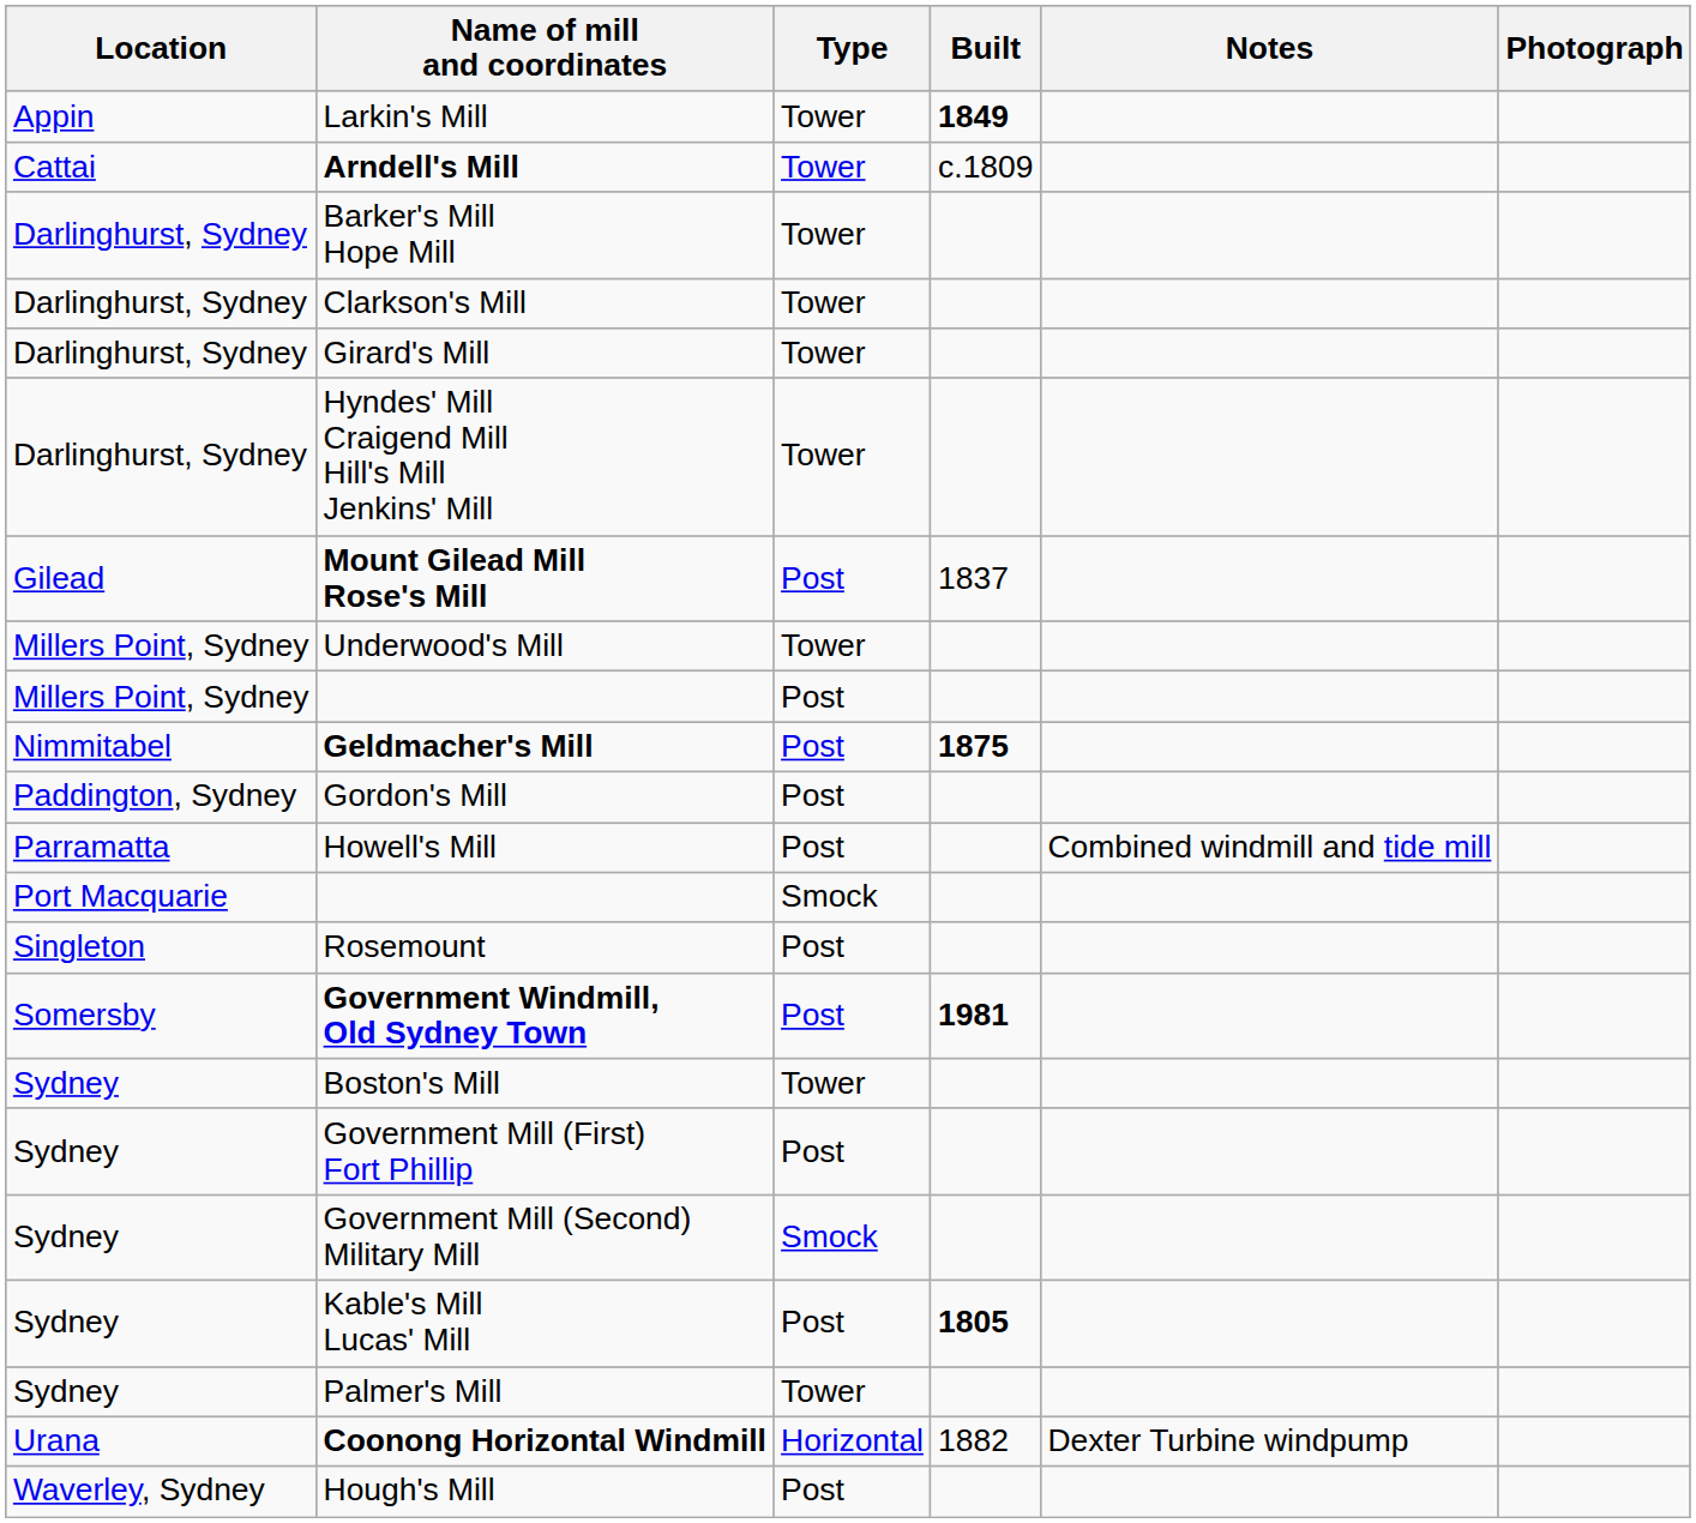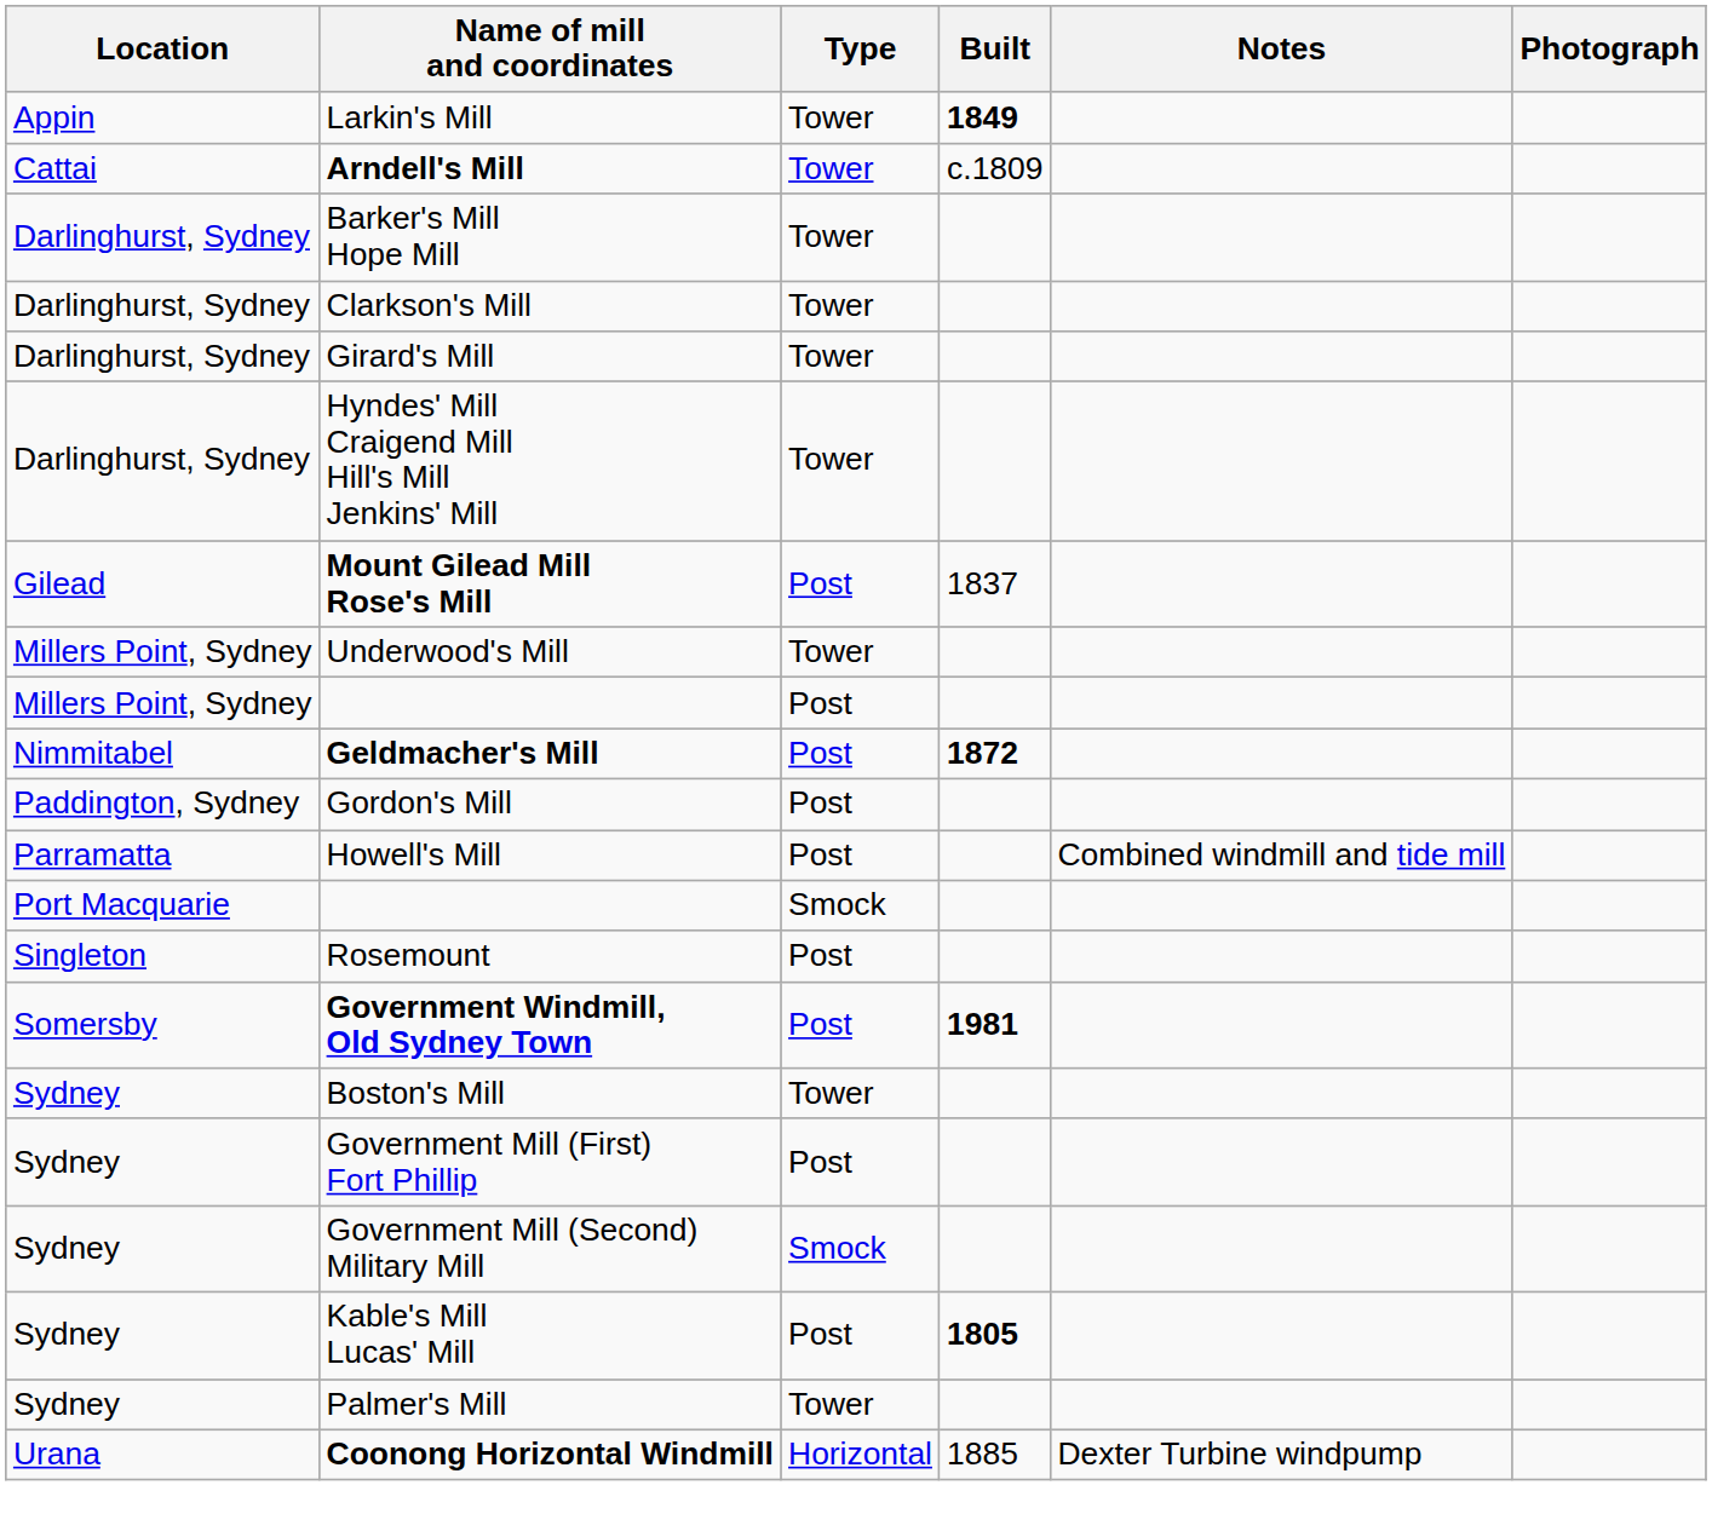 <table class="wikitable">
 <tr>
 <th>Location</th>
 <th>Name of mill<br>and coordinates</th>
 <th>Type</th>
 <th>Built</th>
 <th>Notes</th>
 <th>Photograph</th>
 </tr>
 <tr>
 <td><a href='#'>Appin</a></td>
 <td>Larkin's Mill</td>
 <td>Tower</td>
 <td><strong>1849</strong></td>
 <td></td>
 <td></td>
 </tr>
 <tr>
 <td><a href='#'>Cattai</a></td>
 <td><strong>Arndell's Mill</strong></td>
 <td><a href='#'>Tower</a></td>
 <td>c.1809</td>
 <td></td>
 <td></td>
 </tr>
 <tr>
 <td><a href='#'>Darlinghurst</a>, <a href='#'>Sydney</a></td>
 <td>Barker's Mill<br>Hope Mill</td>
 <td>Tower</td>
 <td></td>
 <td></td>
 <td></td>
 </tr>
 <tr>
 <td>Darlinghurst, Sydney</td>
 <td>Clarkson's Mill</td>
 <td>Tower</td>
 <td></td>
 <td></td>
 <td></td>
 </tr>
 <tr>
 <td>Darlinghurst, Sydney</td>
 <td>Girard's Mill</td>
 <td>Tower</td>
 <td></td>
 <td></td>
 <td></td>
 </tr>
 <tr>
 <td>Darlinghurst, Sydney</td>
 <td>Hyndes' Mill<br>Craigend Mill<br>Hill's Mill<br>Jenkins' Mill</td>
 <td>Tower</td>
 <td></td>
 <td></td>
 <td></td>
 </tr>
 <tr>
 <td><a href='#'>Gilead</a></td>
 <td><strong>Mount Gilead Mill</strong><br><strong>Rose's Mill</strong></td>
 <td><a href='#'>Post</a></td>
 <td>1837</td>
 <td></td>
 <td></td>
 </tr>
 <tr>
 <td><a href='#'>Millers Point</a>, Sydney</td>
 <td>Underwood's Mill</td>
 <td>Tower</td>
 <td></td>
 <td></td>
 <td></td>
 </tr>
 <tr>
 <td><a href='#'>Millers Point</a>, Sydney</td>
 <td></td>
 <td>Post</td>
 <td></td>
 <td></td>
 <td></td>
 </tr>
 <tr>
 <td><a href='#'>Nimmitabel</a></td>
 <td><strong>Geldmacher's Mill</strong></td>
 <td><a href='#'>Post</a></td>
-<td><strong>1875</strong></td>
+<td><strong>1872</strong></td>
 <td></td>
 <td></td>
 </tr>
 <tr>
 <td><a href='#'>Paddington</a>, Sydney</td>
 <td>Gordon's Mill</td>
 <td>Post</td>
 <td></td>
 <td></td>
 <td></td>
 </tr>
 <tr>
 <td><a href='#'>Parramatta</a></td>
 <td>Howell's Mill</td>
 <td>Post</td>
 <td></td>
 <td>Combined windmill and <a href='#'>tide mill</a><br></td>
 <td></td>
 </tr>
 <tr>
 <td><a href='#'>Port Macquarie</a></td>
 <td></td>
 <td>Smock</td>
 <td></td>
 <td></td>
 <td></td>
 </tr>
 <tr>
 <td><a href='#'>Singleton</a></td>
 <td>Rosemount</td>
 <td>Post</td>
 <td></td>
 <td></td>
 <td></td>
 </tr>
 <tr>
 <td><a href='#'>Somersby</a></td>
 <td><strong>Government Windmill,<br><a href='#'>Old Sydney Town</a></strong></td>
 <td><a href='#'>Post</a></td>
 <td><strong>1981</strong></td>
 <td></td>
 <td></td>
 </tr>
 <tr>
 <td><a href='#'>Sydney</a></td>
 <td>Boston's Mill</td>
 <td>Tower</td>
 <td></td>
 <td></td>
 <td></td>
 </tr>
 <tr>
 <td>Sydney</td>
 <td>Government Mill (First)<br><a href='#'>Fort Phillip</a></td>
 <td>Post</td>
 <td></td>
 <td></td>
 <td></td>
 </tr>
 <tr>
 <td>Sydney</td>
 <td>Government Mill (Second)<br>Military Mill</td>
 <td><a href='#'>Smock</a></td>
 <td></td>
 <td></td>
 <td></td>
 </tr>
 <tr>
 <td>Sydney</td>
 <td>Kable's Mill<br>Lucas' Mill</td>
 <td>Post</td>
 <td><strong>1805</strong></td>
 <td></td>
 <td></td>
 </tr>
 <tr>
 <td>Sydney</td>
 <td>Palmer's Mill</td>
 <td>Tower</td>
 <td></td>
 <td></td>
 <td></td>
 </tr>
 <tr>
 <td><a href='#'>Urana</a></td>
 <td><strong>Coonong Horizontal Windmill</strong></td>
 <td><a href='#'>Horizontal</a></td>
-<td>1882</td>
+<td>1885</td>
 <td>Dexter Turbine windpump<br></td>
 <td></td>
 </tr>
-<tr>
-<td><a href='#'>Waverley</a>, Sydney</td>
-<td>Hough's Mill</td>
-<td>Post</td>
-<td></td>
-<td></td>
-<td></td>
-</tr>
 </table>
